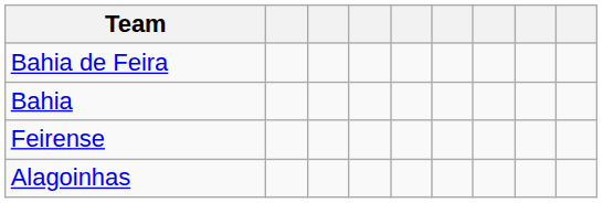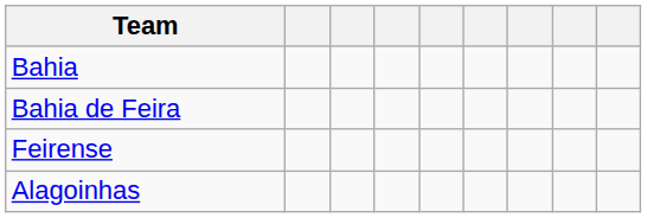 <table class="wikitable" style="text-align: center;">
 <tr>
 <th width=165>Team</th>
 <th width=20></th>
 <th width=20></th>
 <th width=20></th>
 <th width=20></th>
 <th width=20></th>
 <th width=20></th>
 <th width=20></th>
 <th width=20></th>
 </tr>
 <tr>
-<td align=left><a href='#'>Bahia de Feira</a></td>
+<td align=left><a href='#'>Bahia</a></td>
 <td></td>
 <td></td>
 <td></td>
 <td></td>
 <td></td>
 <td></td>
 <td></td>
 <td><strong> </strong></td>
 </tr>
 <tr>
-<td align=left><a href='#'>Bahia</a></td>
+<td align=left><a href='#'>Bahia de Feira</a></td>
 <td></td>
 <td></td>
 <td></td>
 <td></td>
 <td></td>
 <td></td>
 <td></td>
 <td><strong> </strong></td>
 </tr>
 <tr>
 <td align=left><a href='#'>Feirense</a></td>
 <td></td>
 <td></td>
 <td></td>
 <td></td>
 <td></td>
 <td></td>
 <td></td>
 <td><strong> </strong></td>
 </tr>
 <tr>
 <td align=left><a href='#'>Alagoinhas</a></td>
 <td></td>
 <td></td>
 <td></td>
 <td></td>
 <td></td>
 <td></td>
 <td></td>
 <td><strong> </strong></td>
 </tr>
 </table>
